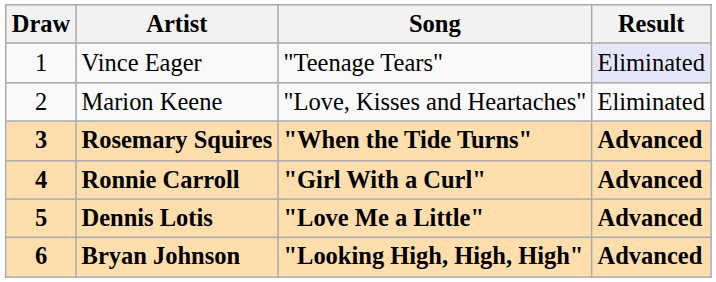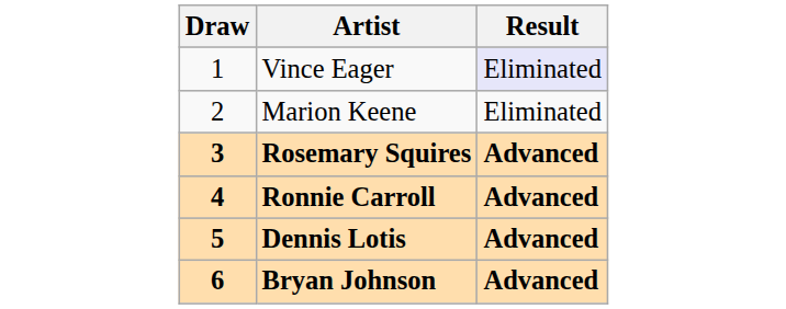 <table class="sortable wikitable" style="margin: 1em auto 1em auto">
 <tr>
 <th>Draw</th>
 <th>Artist</th>
-<th>Song</th>
 <th>Result</th>
 </tr>
 <tr>
 <td style="text-align:center;">1</td>
 <td>Vince Eager</td>
-<td>"Teenage Tears"</td>
 <td style="background: lavender;">Eliminated</td>
 </tr>
 <tr>
 <td style="text-align:center;">2</td>
 <td>Marion Keene</td>
-<td>"Love, Kisses and Heartaches"</td>
 <td>Eliminated</td>
 </tr>
 <tr style="font-weight: bold; background: navajowhite;">
 <td style="text-align:center;">3</td>
 <td>Rosemary Squires</td>
-<td>"When the Tide Turns"</td>
 <td>Advanced</td>
 </tr>
 <tr style="font-weight: bold; background: navajowhite;">
 <td style="text-align:center;">4</td>
 <td>Ronnie Carroll</td>
-<td>"Girl With a Curl"</td>
 <td>Advanced</td>
 </tr>
 <tr style="font-weight: bold; background: navajowhite;">
 <td style="text-align:center;">5</td>
 <td>Dennis Lotis</td>
-<td>"Love Me a Little"</td>
 <td>Advanced</td>
 </tr>
 <tr style="font-weight: bold; background: navajowhite;">
 <td style="text-align:center;">6</td>
 <td>Bryan Johnson</td>
-<td>"Looking High, High, High"</td>
 <td>Advanced</td>
 </tr>
 </table>
